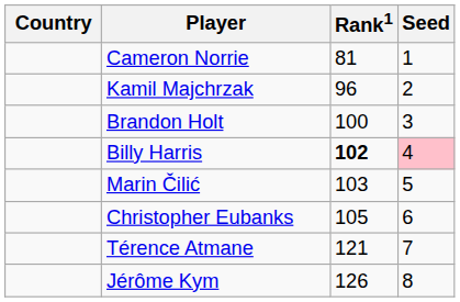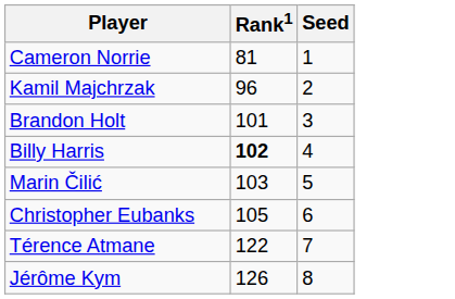 <table class="sortable wikitable">
 <tr>
-<th width="70">Country</th>
 <th width="175">Player</th>
 <th>Rank<sup>1</sup></th>
 <th>Seed</th>
 </tr>
 <tr>
-<td></td>
 <td><a href='#'>Cameron Norrie</a></td>
 <td>81</td>
 <td>1</td>
 </tr>
 <tr>
-<td></td>
 <td><a href='#'>Kamil Majchrzak</a></td>
 <td>96</td>
 <td>2</td>
 </tr>
 <tr>
-<td></td>
 <td><a href='#'>Brandon Holt</a></td>
-<td>100</td>
+<td>101</td>
 <td>3</td>
 </tr>
 <tr>
-<td></td>
 <td><a href='#'>Billy Harris</a></td>
 <td><strong>102</strong></td>
-<td style="background: pink;">4</td>
+<td>4</td>
 </tr>
 <tr>
-<td></td>
 <td><a href='#'>Marin Čilić</a></td>
 <td>103</td>
 <td>5</td>
 </tr>
 <tr>
-<td></td>
 <td><a href='#'>Christopher Eubanks</a></td>
 <td>105</td>
 <td>6</td>
 </tr>
 <tr>
-<td></td>
 <td><a href='#'>Térence Atmane</a></td>
-<td>121</td>
+<td>122</td>
 <td>7</td>
 </tr>
 <tr>
-<td></td>
 <td><a href='#'>Jérôme Kym</a></td>
 <td>126</td>
 <td>8</td>
 </tr>
 </table>
